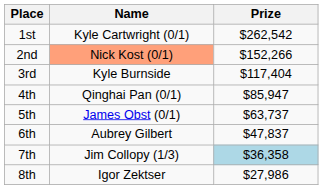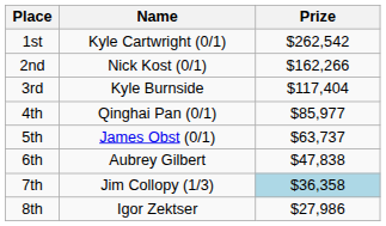 <table class="wikitable">
 <tr>
 <th width="50">Place</th>
 <th width="200">Name</th>
 <th width="125">Prize</th>
 </tr>
 <tr>
 <td align = "center">1st</td>
 <td align = "center"> Kyle Cartwright (0/1)</td>
 <td align = "center">$262,542</td>
 </tr>
 <tr>
 <td align = "center">2nd</td>
-<td align = "center" style="background: lightsalmon;"> Nick Kost (0/1)</td>
-<td align = "center">$152,266</td>
+<td align = "center"> Nick Kost (0/1)</td>
+<td align = "center">$162,266</td>
 </tr>
 <tr>
 <td align = "center">3rd</td>
 <td align = "center"> Kyle Burnside</td>
 <td align = "center">$117,404</td>
 </tr>
 <tr>
 <td align = "center">4th</td>
 <td align = "center"> Qinghai Pan (0/1)</td>
-<td align = "center">$85,947</td>
+<td align = "center">$85,977</td>
 </tr>
 <tr>
 <td align = "center">5th</td>
 <td align = "center"> <a href='#'>James Obst</a> (0/1)</td>
 <td align = "center">$63,737</td>
 </tr>
 <tr>
 <td align = "center">6th</td>
 <td align = "center"> Aubrey Gilbert</td>
-<td align = "center">$47,837</td>
+<td align = "center">$47,838</td>
 </tr>
 <tr>
 <td align = "center">7th</td>
 <td align = "center"> Jim Collopy (1/3)</td>
 <td align = "center" style="background: lightblue;">$36,358</td>
 </tr>
 <tr>
 <td align = "center">8th</td>
 <td align = "center"> Igor Zektser</td>
 <td align = "center">$27,986</td>
 </tr>
 </table>
